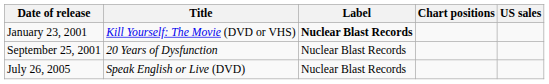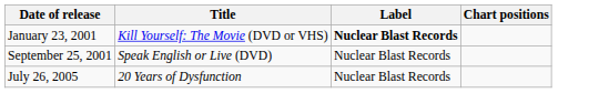 <table class="wikitable">
 <tr>
 <th>Date of release</th>
 <th>Title</th>
 <th>Label</th>
 <th>Chart positions</th>
-<th>US sales</th>
 </tr>
 <tr>
 <td>January 23, 2001</td>
 <td><em><a href='#'>Kill Yourself: The Movie</a></em> (DVD or VHS)</td>
 <td><strong>Nuclear Blast Records</strong></td>
 <td></td>
-<td></td>
 </tr>
 <tr>
 <td>September 25, 2001</td>
-<td><em>20 Years of Dysfunction</em></td>
+<td><em>Speak English or Live</em> (DVD)</td>
 <td>Nuclear Blast Records</td>
-<td></td>
 <td></td>
 </tr>
 <tr>
 <td>July 26, 2005</td>
-<td><em>Speak English or Live</em> (DVD)</td>
+<td><em>20 Years of Dysfunction</em></td>
 <td>Nuclear Blast Records</td>
-<td></td>
 <td></td>
 </tr>
 </table>
